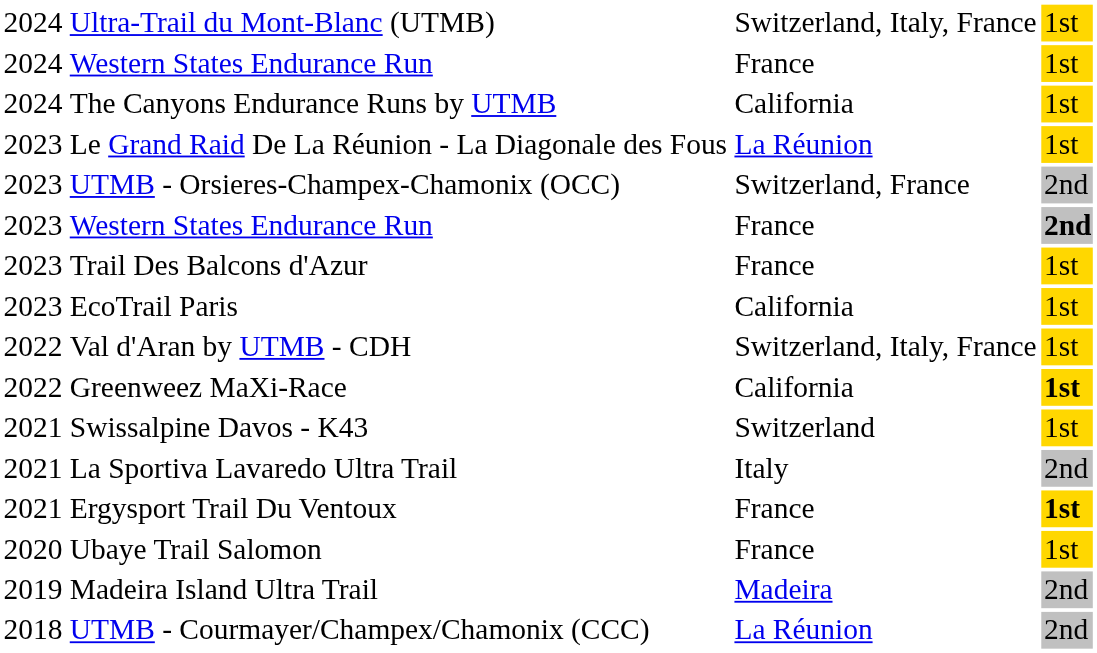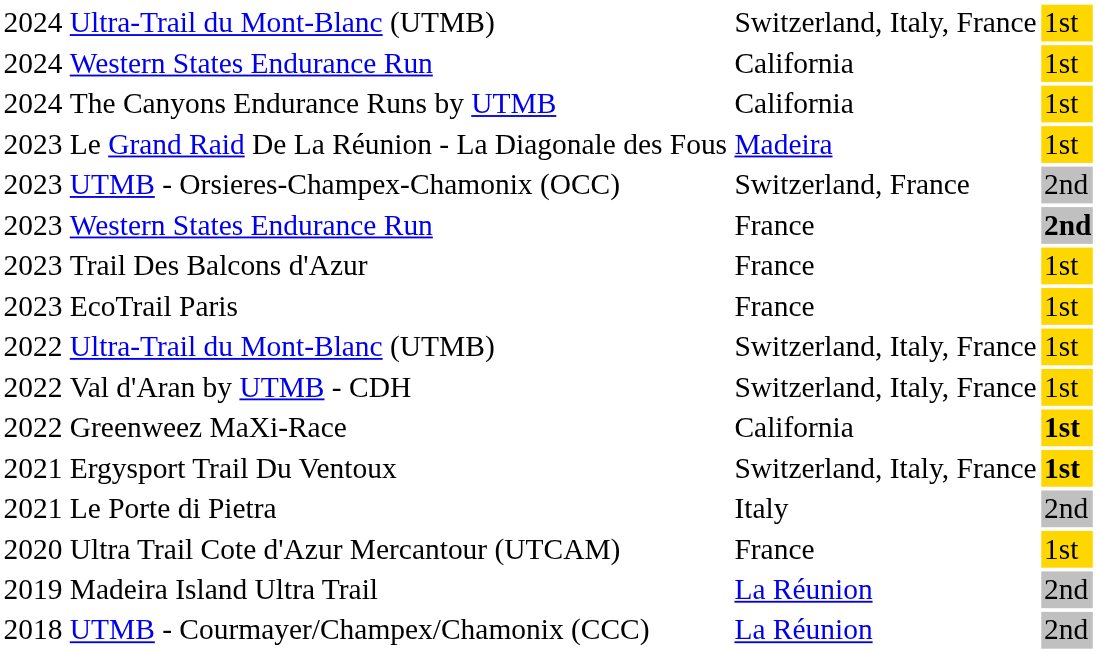 <table>
 <tr>
 <td>2024</td>
 <td><a href='#'>Ultra-Trail du Mont-Blanc</a> (UTMB)</td>
 <td>Switzerland, Italy, France</td>
 <td style="background-color:gold;">1st</td>
 <td></td>
 </tr>
 <tr>
 <td>2024</td>
 <td><a href='#'>Western States Endurance Run</a></td>
-<td> France</td>
+<td> California</td>
 <td style="background-color:gold;">1st</td>
 <td></td>
 </tr>
 <tr>
 <td>2024</td>
 <td>The Canyons Endurance Runs by <a href='#'>UTMB</a></td>
 <td> California</td>
 <td style="background-color:gold;">1st</td>
 <td></td>
 </tr>
 <tr>
 <td>2023</td>
 <td>Le <a href='#'>Grand Raid</a> De La Réunion - La Diagonale des Fous</td>
-<td> <a href='#'>La Réunion</a></td>
+<td> <a href='#'>Madeira</a></td>
 <td style="background-color:gold;">1st</td>
 <td></td>
 </tr>
 <tr>
 <td>2023</td>
 <td><a href='#'>UTMB</a> - Orsieres-Champex-Chamonix (OCC)</td>
 <td> Switzerland,  France</td>
 <td style="background-color:silver;">2nd</td>
 <td></td>
 </tr>
 <tr>
 <td>2023</td>
 <td><a href='#'>Western States Endurance Run</a></td>
 <td> France</td>
 <td style="background-color:silver;"><strong>2nd</strong></td>
 <td></td>
 </tr>
 <tr>
 <td>2023</td>
 <td>Trail Des Balcons d'Azur</td>
 <td> France</td>
 <td style="background-color:gold;">1st</td>
 <td></td>
 </tr>
 <tr>
 <td>2023</td>
 <td>EcoTrail Paris</td>
-<td> California</td>
+<td> France</td>
+<td style="background-color:gold;">1st</td>
+<td></td>
+</tr>
+<tr>
+<td>2022</td>
+<td><a href='#'>Ultra-Trail du Mont-Blanc</a> (UTMB)</td>
+<td> Switzerland,  Italy,  France</td>
 <td style="background-color:gold;">1st</td>
 <td></td>
 </tr>
 <tr>
 <td>2022</td>
 <td>Val d'Aran by <a href='#'>UTMB</a> - CDH</td>
 <td> Switzerland,  Italy,  France</td>
 <td style="background-color:gold;">1st</td>
 <td></td>
 </tr>
 <tr>
 <td>2022</td>
 <td>Greenweez MaXi-Race</td>
 <td> California</td>
 <td style="background-color:gold;"><strong>1st</strong></td>
 <td></td>
 </tr>
 <tr>
 <td>2021</td>
-<td>Swissalpine Davos - K43</td>
-<td> Switzerland</td>
-<td style="background-color:gold;">1st</td>
+<td>Ergysport Trail Du Ventoux</td>
+<td> Switzerland,  Italy,  France</td>
+<td style="background-color:gold;"><strong>1st</strong></td>
 <td></td>
 </tr>
 <tr>
 <td>2021</td>
-<td>La Sportiva Lavaredo Ultra Trail</td>
+<td>Le Porte di Pietra</td>
 <td> Italy</td>
 <td style="background-color:silver;">2nd</td>
 <td></td>
 </tr>
 <tr>
-<td>2021</td>
-<td>Ergysport Trail Du Ventoux</td>
-<td> France</td>
-<td style="background-color:gold;"><strong>1st</strong></td>
-<td></td>
-</tr>
-<tr>
 <td>2020</td>
-<td>Ubaye Trail Salomon</td>
+<td>Ultra Trail Cote d'Azur Mercantour (UTCAM)</td>
 <td> France</td>
 <td style="background-color:gold;">1st</td>
 <td></td>
 </tr>
 <tr>
 <td>2019</td>
 <td>Madeira Island Ultra Trail</td>
-<td> <a href='#'>Madeira</a></td>
+<td> <a href='#'>La Réunion</a></td>
 <td style="background-color:silver;">2nd</td>
 <td></td>
 </tr>
 <tr>
 <td>2018</td>
 <td><a href='#'>UTMB</a> - Courmayer/Champex/Chamonix (CCC)</td>
 <td> <a href='#'>La Réunion</a></td>
 <td style="background-color:silver;">2nd</td>
 <td></td>
 </tr>
 <tr>
 </tr>
 </table>
